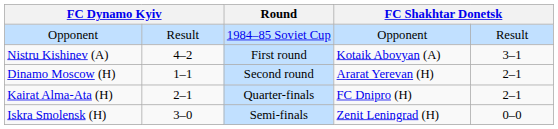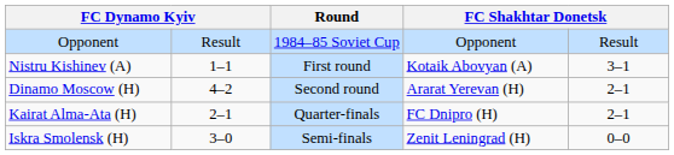 <table class="wikitable" style="text-align:center; white-space:nowrap;">
 <tr>
 <th colspan="2"><a href='#'>FC Dynamo Kyiv</a></th>
 <th>Round</th>
 <th colspan="2"><a href='#'>FC Shakhtar Donetsk</a></th>
 </tr>
 <tr style="background:#C1E0FF;">
 <td style="width:25%;">Opponent</td>
 <td style="width:15%;">Result</td>
 <td><a href='#'>1984–85 Soviet Cup</a></td>
 <td style="width:25%;">Opponent</td>
 <td style="width:15%;">Result</td>
 </tr>
 <tr>
 <td style="text-align:left;"><a href='#'>Nistru Kishinev</a> (A)</td>
-<td>4–2</td>
+<td>1–1  </td>
 <td style="background:#C1E0FF;">First round</td>
 <td style="text-align:left;"><a href='#'>Kotaik Abovyan</a> (A)</td>
 <td>3–1</td>
 </tr>
 <tr>
 <td style="text-align:left;"><a href='#'>Dinamo Moscow</a> (H)</td>
-<td>1–1  </td>
+<td>4–2</td>
 <td style="background:#C1E0FF;">Second round</td>
 <td style="text-align:left;"><a href='#'>Ararat Yerevan</a> (H)</td>
 <td>2–1</td>
 </tr>
 <tr>
 <td style="text-align:left;"><a href='#'>Kairat Alma-Ata</a> (H)</td>
 <td>2–1</td>
 <td style="background:#C1E0FF;">Quarter-finals</td>
 <td style="text-align:left;"><a href='#'>FC Dnipro</a> (H)</td>
 <td>2–1</td>
 </tr>
 <tr>
 <td style="text-align:left;"><a href='#'>Iskra Smolensk</a> (H)</td>
 <td>3–0</td>
 <td style="background:#C1E0FF;">Semi-finals</td>
 <td style="text-align:left;"><a href='#'>Zenit Leningrad</a> (H)</td>
 <td>0–0  </td>
 </tr>
 </table>
